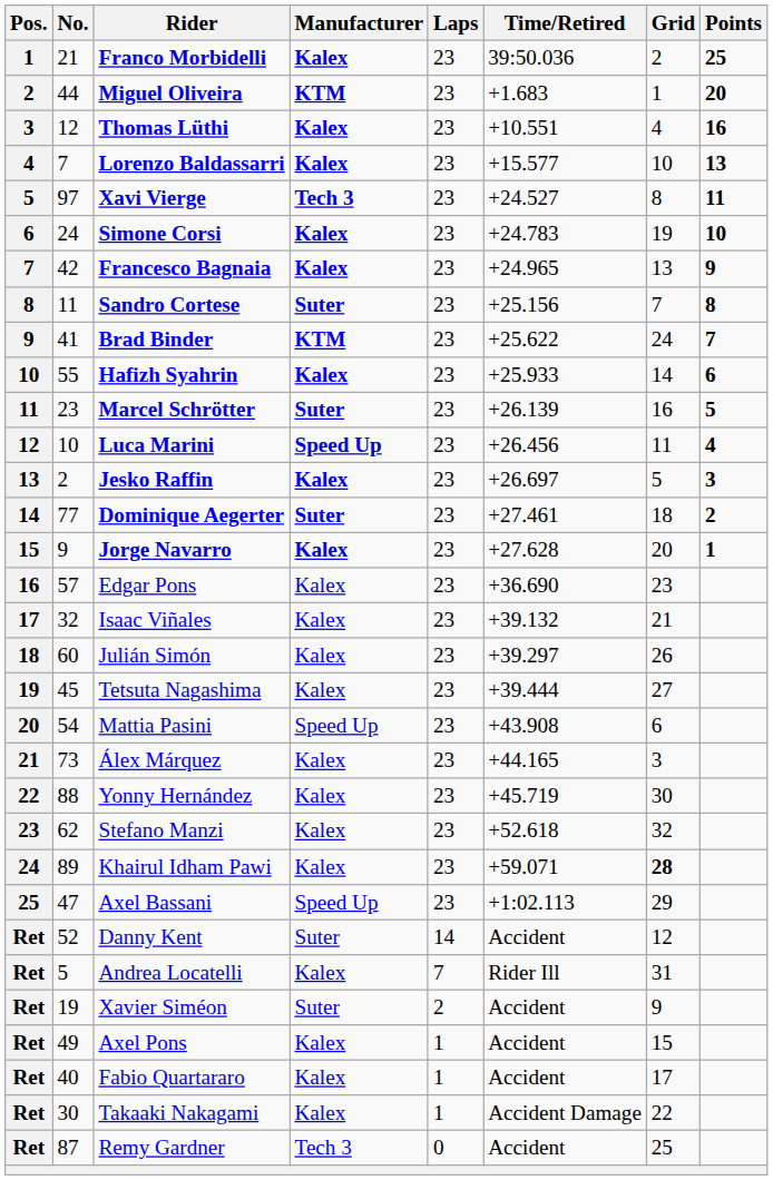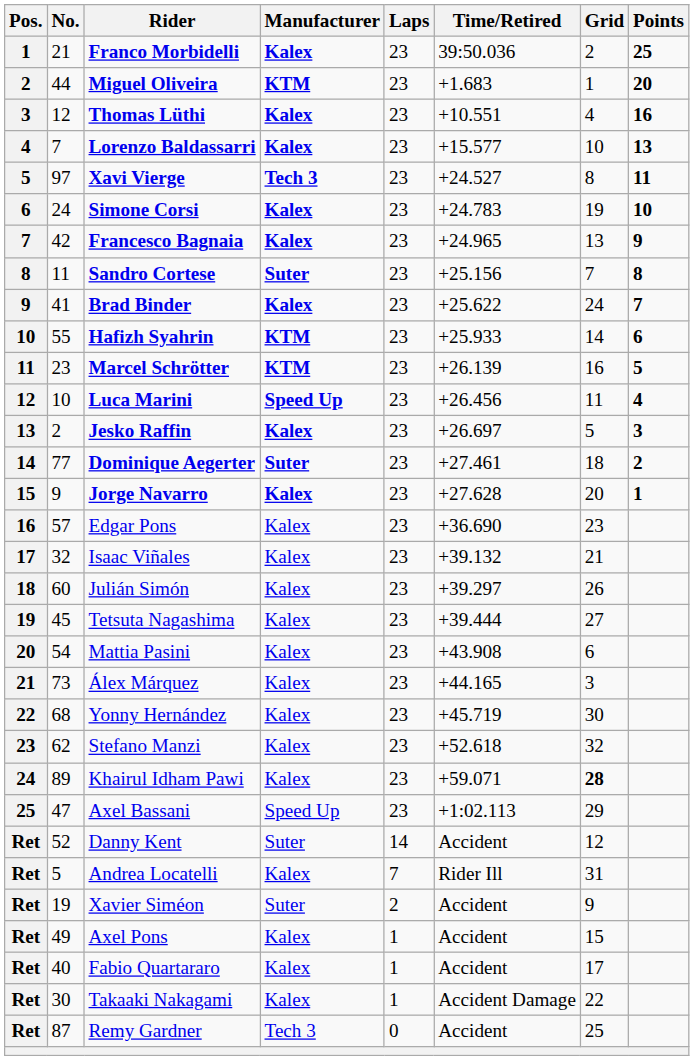 <table class="wikitable" style="font-size: 95%;">
 <tr>
 <th>Pos.</th>
 <th>No.</th>
 <th>Rider</th>
 <th>Manufacturer</th>
 <th>Laps</th>
 <th>Time/Retired</th>
 <th>Grid</th>
 <th>Points</th>
 </tr>
 <tr>
 <th>1</th>
 <td>21</td>
 <td> <strong><a href='#'>Franco Morbidelli</a></strong></td>
 <td><strong><a href='#'>Kalex</a></strong></td>
 <td>23</td>
 <td>39:50.036</td>
 <td>2</td>
 <td><strong>25</strong></td>
 </tr>
 <tr>
 <th>2</th>
 <td>44</td>
 <td> <strong><a href='#'>Miguel Oliveira</a></strong></td>
 <td><strong><a href='#'>KTM</a></strong></td>
 <td>23</td>
 <td>+1.683</td>
 <td>1</td>
 <td><strong>20</strong></td>
 </tr>
 <tr>
 <th>3</th>
 <td>12</td>
 <td> <strong><a href='#'>Thomas Lüthi</a></strong></td>
 <td><strong><a href='#'>Kalex</a></strong></td>
 <td>23</td>
 <td>+10.551</td>
 <td>4</td>
 <td><strong>16</strong></td>
 </tr>
 <tr>
 <th>4</th>
 <td>7</td>
 <td> <strong><a href='#'>Lorenzo Baldassarri</a></strong></td>
 <td><strong><a href='#'>Kalex</a></strong></td>
 <td>23</td>
 <td>+15.577</td>
 <td>10</td>
 <td><strong>13</strong></td>
 </tr>
 <tr>
 <th>5</th>
 <td>97</td>
 <td> <strong><a href='#'>Xavi Vierge</a></strong></td>
 <td><strong><a href='#'>Tech 3</a></strong></td>
 <td>23</td>
 <td>+24.527</td>
 <td>8</td>
 <td><strong>11</strong></td>
 </tr>
 <tr>
 <th>6</th>
 <td>24</td>
 <td> <strong><a href='#'>Simone Corsi</a></strong></td>
 <td><strong><a href='#'>Kalex</a></strong></td>
 <td>23</td>
 <td>+24.783</td>
 <td>19</td>
 <td><strong>10</strong></td>
 </tr>
 <tr>
 <th>7</th>
 <td>42</td>
 <td> <strong><a href='#'>Francesco Bagnaia</a></strong></td>
 <td><strong><a href='#'>Kalex</a></strong></td>
 <td>23</td>
 <td>+24.965</td>
 <td>13</td>
 <td><strong>9</strong></td>
 </tr>
 <tr>
 <th>8</th>
 <td>11</td>
 <td> <strong><a href='#'>Sandro Cortese</a></strong></td>
 <td><strong><a href='#'>Suter</a></strong></td>
 <td>23</td>
 <td>+25.156</td>
 <td>7</td>
 <td><strong>8</strong></td>
 </tr>
 <tr>
 <th>9</th>
 <td>41</td>
 <td> <strong><a href='#'>Brad Binder</a></strong></td>
-<td><strong><a href='#'>KTM</a></strong></td>
+<td><strong><a href='#'>Kalex</a></strong></td>
 <td>23</td>
 <td>+25.622</td>
 <td>24</td>
 <td><strong>7</strong></td>
 </tr>
 <tr>
 <th>10</th>
 <td>55</td>
 <td> <strong><a href='#'>Hafizh Syahrin</a></strong></td>
-<td><strong><a href='#'>Kalex</a></strong></td>
+<td><strong><a href='#'>KTM</a></strong></td>
 <td>23</td>
 <td>+25.933</td>
 <td>14</td>
 <td><strong>6</strong></td>
 </tr>
 <tr>
 <th>11</th>
 <td>23</td>
 <td> <strong><a href='#'>Marcel Schrötter</a></strong></td>
-<td><strong><a href='#'>Suter</a></strong></td>
+<td><strong><a href='#'>KTM</a></strong></td>
 <td>23</td>
 <td>+26.139</td>
 <td>16</td>
 <td><strong>5</strong></td>
 </tr>
 <tr>
 <th>12</th>
 <td>10</td>
 <td> <strong><a href='#'>Luca Marini</a></strong></td>
 <td><strong><a href='#'>Speed Up</a></strong></td>
 <td>23</td>
 <td>+26.456</td>
 <td>11</td>
 <td><strong>4</strong></td>
 </tr>
 <tr>
 <th>13</th>
 <td>2</td>
 <td> <strong><a href='#'>Jesko Raffin</a></strong></td>
 <td><strong><a href='#'>Kalex</a></strong></td>
 <td>23</td>
 <td>+26.697</td>
 <td>5</td>
 <td><strong>3</strong></td>
 </tr>
 <tr>
 <th>14</th>
 <td>77</td>
 <td> <strong><a href='#'>Dominique Aegerter</a></strong></td>
 <td><strong><a href='#'>Suter</a></strong></td>
 <td>23</td>
 <td>+27.461</td>
 <td>18</td>
 <td><strong>2</strong></td>
 </tr>
 <tr>
 <th>15</th>
 <td>9</td>
 <td> <strong><a href='#'>Jorge Navarro</a></strong></td>
 <td><strong><a href='#'>Kalex</a></strong></td>
 <td>23</td>
 <td>+27.628</td>
 <td>20</td>
 <td><strong>1</strong></td>
 </tr>
 <tr>
 <th>16</th>
 <td>57</td>
 <td> <a href='#'>Edgar Pons</a></td>
 <td><a href='#'>Kalex</a></td>
 <td>23</td>
 <td>+36.690</td>
 <td>23</td>
 <td></td>
 </tr>
 <tr>
 <th>17</th>
 <td>32</td>
 <td> <a href='#'>Isaac Viñales</a></td>
 <td><a href='#'>Kalex</a></td>
 <td>23</td>
 <td>+39.132</td>
 <td>21</td>
 <td></td>
 </tr>
 <tr>
 <th>18</th>
 <td>60</td>
 <td> <a href='#'>Julián Simón</a></td>
 <td><a href='#'>Kalex</a></td>
 <td>23</td>
 <td>+39.297</td>
 <td>26</td>
 <td></td>
 </tr>
 <tr>
 <th>19</th>
 <td>45</td>
 <td> <a href='#'>Tetsuta Nagashima</a></td>
 <td><a href='#'>Kalex</a></td>
 <td>23</td>
 <td>+39.444</td>
 <td>27</td>
 <td></td>
 </tr>
 <tr>
 <th>20</th>
 <td>54</td>
 <td> <a href='#'>Mattia Pasini</a></td>
-<td><a href='#'>Speed Up</a></td>
+<td><a href='#'>Kalex</a></td>
 <td>23</td>
 <td>+43.908</td>
 <td>6</td>
 <td></td>
 </tr>
 <tr>
 <th>21</th>
 <td>73</td>
 <td> <a href='#'>Álex Márquez</a></td>
 <td><a href='#'>Kalex</a></td>
 <td>23</td>
 <td>+44.165</td>
 <td>3</td>
 <td></td>
 </tr>
 <tr>
 <th>22</th>
-<td>88</td>
+<td>68</td>
 <td> <a href='#'>Yonny Hernández</a></td>
 <td><a href='#'>Kalex</a></td>
 <td>23</td>
 <td>+45.719</td>
 <td>30</td>
 <td></td>
 </tr>
 <tr>
 <th>23</th>
 <td>62</td>
 <td> <a href='#'>Stefano Manzi</a></td>
 <td><a href='#'>Kalex</a></td>
 <td>23</td>
 <td>+52.618</td>
 <td>32</td>
 <td></td>
 </tr>
 <tr>
 <th>24</th>
 <td>89</td>
 <td> <a href='#'>Khairul Idham Pawi</a></td>
 <td><a href='#'>Kalex</a></td>
 <td>23</td>
 <td>+59.071</td>
 <td><strong>28</strong></td>
 <td></td>
 </tr>
 <tr>
 <th>25</th>
 <td>47</td>
 <td> <a href='#'>Axel Bassani</a></td>
 <td><a href='#'>Speed Up</a></td>
 <td>23</td>
 <td>+1:02.113</td>
 <td>29</td>
 <td></td>
 </tr>
 <tr>
 <th>Ret</th>
 <td>52</td>
 <td> <a href='#'>Danny Kent</a></td>
 <td><a href='#'>Suter</a></td>
 <td>14</td>
 <td>Accident</td>
 <td>12</td>
 <td></td>
 </tr>
 <tr>
 <th>Ret</th>
 <td>5</td>
 <td> <a href='#'>Andrea Locatelli</a></td>
 <td><a href='#'>Kalex</a></td>
 <td>7</td>
 <td>Rider Ill</td>
 <td>31</td>
 <td></td>
 </tr>
 <tr>
 <th>Ret</th>
 <td>19</td>
 <td> <a href='#'>Xavier Siméon</a></td>
 <td><a href='#'>Suter</a></td>
 <td>2</td>
 <td>Accident</td>
 <td>9</td>
 <td></td>
 </tr>
 <tr>
 <th>Ret</th>
 <td>49</td>
 <td> <a href='#'>Axel Pons</a></td>
 <td><a href='#'>Kalex</a></td>
 <td>1</td>
 <td>Accident</td>
 <td>15</td>
 <td></td>
 </tr>
 <tr>
 <th>Ret</th>
 <td>40</td>
 <td> <a href='#'>Fabio Quartararo</a></td>
 <td><a href='#'>Kalex</a></td>
 <td>1</td>
 <td>Accident</td>
 <td>17</td>
 <td></td>
 </tr>
 <tr>
 <th>Ret</th>
 <td>30</td>
 <td> <a href='#'>Takaaki Nakagami</a></td>
 <td><a href='#'>Kalex</a></td>
 <td>1</td>
 <td>Accident Damage</td>
 <td>22</td>
 <td></td>
 </tr>
 <tr>
 <th>Ret</th>
 <td>87</td>
 <td> <a href='#'>Remy Gardner</a></td>
 <td><a href='#'>Tech 3</a></td>
 <td>0</td>
 <td>Accident</td>
 <td>25</td>
 <td></td>
 </tr>
 <tr>
 <th colspan=8></th>
 </tr>
 </table>
